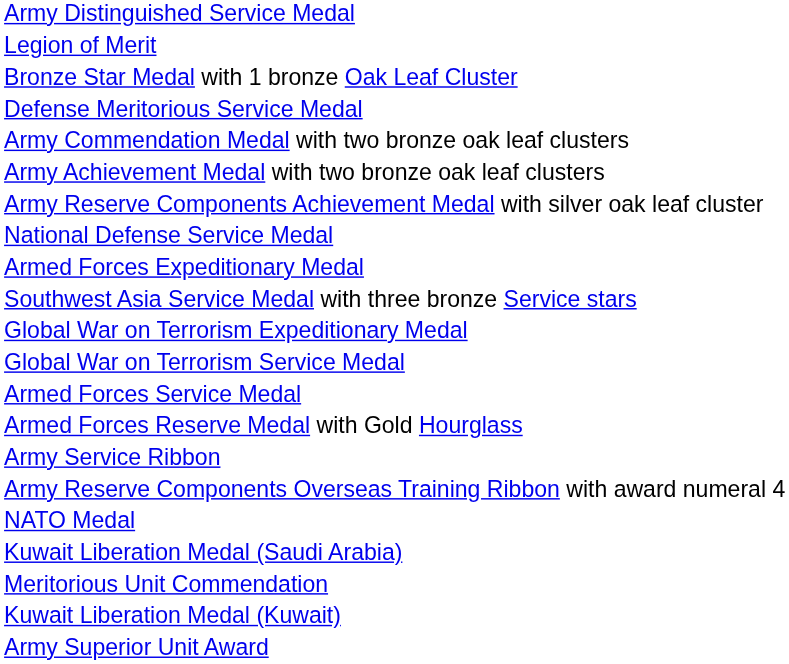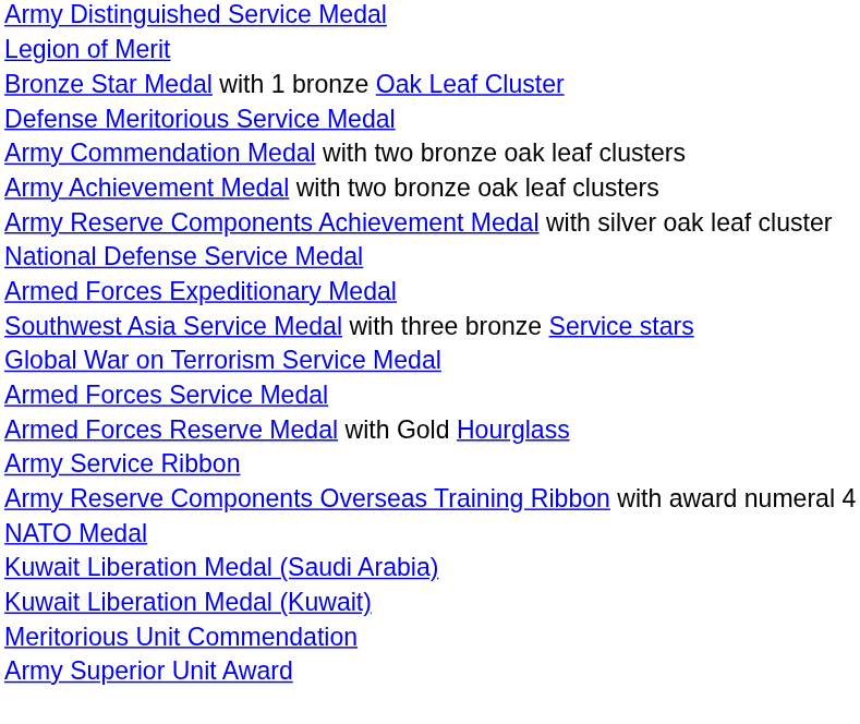 <table>
 <tr>
 <td></td>
 <td><a href='#'>Army Distinguished Service Medal</a></td>
 </tr>
 <tr>
 <td></td>
 <td><a href='#'>Legion of Merit</a></td>
 </tr>
 <tr>
 <td></td>
 <td><a href='#'>Bronze Star Medal</a>  with 1 bronze <a href='#'>Oak Leaf Cluster</a></td>
 </tr>
 <tr>
 <td></td>
 <td><a href='#'>Defense Meritorious Service Medal</a></td>
 </tr>
 <tr>
 <td></td>
 <td><a href='#'>Army Commendation Medal</a> with two bronze oak leaf clusters</td>
 </tr>
 <tr>
 <td></td>
 <td><a href='#'>Army Achievement Medal</a> with two bronze oak leaf clusters</td>
 </tr>
 <tr>
 <td></td>
 <td><a href='#'>Army Reserve Components Achievement Medal</a> with silver oak leaf cluster</td>
 </tr>
 <tr>
 <td></td>
 <td><a href='#'>National Defense Service Medal</a></td>
 </tr>
 <tr>
 <td></td>
 <td><a href='#'>Armed Forces Expeditionary Medal</a></td>
 </tr>
 <tr>
 <td></td>
 <td><a href='#'>Southwest Asia Service Medal</a>  with three bronze <a href='#'>Service stars</a></td>
 </tr>
 <tr>
 <td></td>
-<td><a href='#'>Global War on Terrorism Expeditionary Medal</a></td>
-</tr>
-<tr>
-<td></td>
 <td><a href='#'>Global War on Terrorism Service Medal</a></td>
 </tr>
 <tr>
 <td></td>
 <td><a href='#'>Armed Forces Service Medal</a></td>
 </tr>
 <tr>
 <td></td>
 <td><a href='#'>Armed Forces Reserve Medal</a> with Gold <a href='#'>Hourglass</a></td>
 </tr>
 <tr>
 <td></td>
 <td><a href='#'>Army Service Ribbon</a></td>
 </tr>
 <tr>
 <td><span></span></td>
 <td><a href='#'>Army Reserve Components Overseas Training Ribbon</a> with award numeral 4</td>
 </tr>
 <tr>
 <td></td>
 <td><a href='#'>NATO Medal</a></td>
 </tr>
 <tr>
 <td></td>
 <td><a href='#'>Kuwait Liberation Medal (Saudi Arabia)</a></td>
 </tr>
 <tr>
 <td></td>
-<td><a href='#'>Meritorious Unit Commendation</a></td>
+<td><a href='#'>Kuwait Liberation Medal (Kuwait)</a></td>
 </tr>
 <tr>
 <td></td>
-<td><a href='#'>Kuwait Liberation Medal (Kuwait)</a></td>
+<td><a href='#'>Meritorious Unit Commendation</a></td>
 </tr>
 <tr>
 <td></td>
 <td><a href='#'>Army Superior Unit Award</a></td>
 </tr>
 </table>
